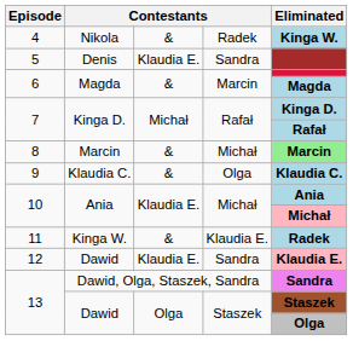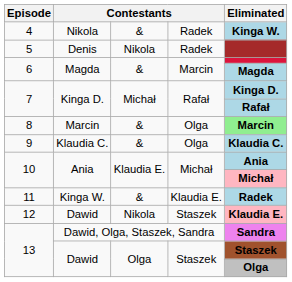 <table class="wikitable" border="2" style="text-align:center; font-size:85%;">
 <tr>
 <th>Episode</th>
 <th colspan="3">Contestants</th>
 <th>Eliminated</th>
 </tr>
 <tr>
 <td>4</td>
 <td>Nikola</td>
 <td>&</td>
 <td>Radek</td>
 <td style="background:lightblue;"><strong>Kinga W.</strong></td>
 </tr>
 <tr>
 <td>5</td>
 <td>Denis</td>
-<td>Klaudia E.</td>
-<td>Sandra</td>
+<td>Nikola</td>
+<td>Radek</td>
 <td style="background:brown;"><strong></strong></td>
 </tr>
 <tr>
 <td rowspan="2">6</td>
 <td rowspan="2">Magda</td>
 <td rowspan="2">&</td>
 <td rowspan="2">Marcin</td>
 <td style="background:crimson;"><strong></strong></td>
 </tr>
 <tr>
 <td style="background:lightblue;"><strong>Magda</strong></td>
 </tr>
 <tr>
 <td rowspan="2">7</td>
 <td rowspan="2">Kinga D.</td>
 <td rowspan="2">Michał</td>
 <td rowspan="2">Rafał</td>
 <td style="background:lightblue;"><strong>Kinga D.</strong></td>
 </tr>
 <tr>
 <td style="background:lightblue;"><strong>Rafał</strong></td>
 </tr>
 <tr>
 <td>8</td>
 <td>Marcin</td>
 <td>&</td>
-<td>Michał</td>
+<td>Olga</td>
 <td style="background:lightgreen;"><strong>Marcin</strong></td>
 </tr>
 <tr>
 <td>9</td>
 <td>Klaudia C.</td>
 <td>&</td>
 <td>Olga</td>
 <td style="background:lightblue;"><strong>Klaudia C.</strong></td>
 </tr>
 <tr>
 <td rowspan="2">10</td>
 <td rowspan="2">Ania</td>
 <td rowspan="2">Klaudia E.</td>
 <td rowspan="2">Michał</td>
 <td style="background:lightblue;"><strong>Ania</strong></td>
 </tr>
 <tr>
 <td style="background:lightpink;"><strong>Michał</strong></td>
 </tr>
 <tr>
 <td>11</td>
 <td>Kinga W.</td>
 <td>&</td>
 <td>Klaudia E.</td>
 <td style="background:lightblue;"><strong>Radek</strong></td>
 </tr>
 <tr>
 <td>12</td>
 <td>Dawid</td>
-<td>Klaudia E.</td>
-<td>Sandra</td>
+<td>Nikola</td>
+<td>Staszek</td>
 <td style="background:lightpink;"><strong>Klaudia E.</strong></td>
 </tr>
 <tr>
 <td rowspan="3">13</td>
 <td colspan="3">Dawid, Olga, Staszek, Sandra</td>
 <td style="background:violet;"><strong>Sandra</strong></td>
 </tr>
 <tr>
 <td rowspan="2">Dawid</td>
 <td rowspan="2">Olga</td>
 <td rowspan="2">Staszek</td>
 <td style="background:sienna;"><strong>Staszek</strong></td>
 </tr>
 <tr>
 <td style="background:silver;"><strong>Olga</strong></td>
 </tr>
 </table>
